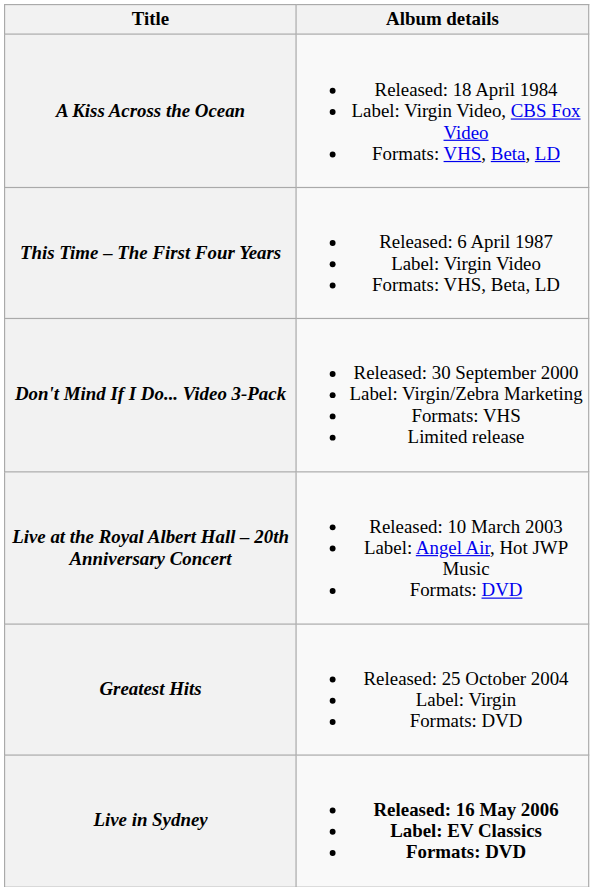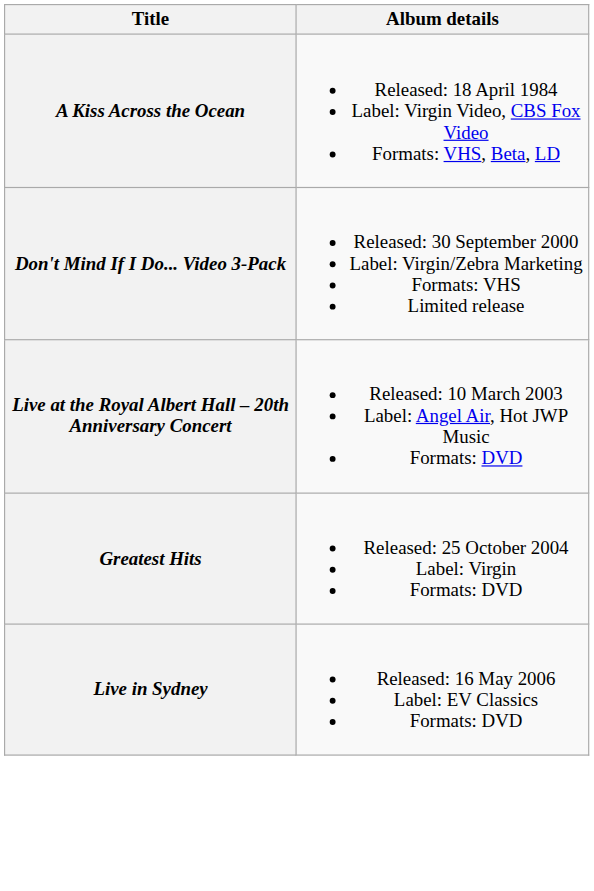 <table class="wikitable plainrowheaders" style="text-align:center;">
 <tr>
 <th scope="col" style="width:15em;">Title</th>
 <th scope="col" style="width:15em;">Album details</th>
 </tr>
 <tr>
 <th scope="row"><em>A Kiss Across the Ocean</em></th>
 <td><br><ul><li>Released: 18 April 1984</li><li>Label: Virgin Video, <a href='#'>CBS Fox Video</a></li><li>Formats: <a href='#'>VHS</a>, <a href='#'>Beta</a>, <a href='#'>LD</a></li></ul></td>
-</tr>
-<tr>
-<th scope="row"><em>This Time – The First Four Years</em></th>
-<td><br><ul><li>Released: 6 April 1987</li><li>Label: Virgin Video</li><li>Formats: VHS, Beta, LD</li></ul></td>
 </tr>
 <tr>
 <th scope="row"><em>Don't Mind If I Do... Video 3-Pack</em></th>
 <td><br><ul><li>Released: 30 September 2000</li><li>Label: Virgin/Zebra Marketing</li><li>Formats: VHS</li><li>Limited release</li></ul></td>
 </tr>
 <tr>
 <th scope="row"><em>Live at the Royal Albert Hall – 20th Anniversary Concert</em></th>
 <td><br><ul><li>Released: 10 March 2003</li><li>Label: <a href='#'>Angel Air</a>, Hot JWP Music</li><li>Formats: <a href='#'>DVD</a></li></ul></td>
 </tr>
 <tr>
 <th scope="row"><em>Greatest Hits</em></th>
 <td><br><ul><li>Released: 25 October 2004</li><li>Label: Virgin</li><li>Formats: DVD</li></ul></td>
 </tr>
 <tr>
 <th scope="row"><em>Live in Sydney</em></th>
-<td><strong><br><ul><li>Released: 16 May 2006</li><li>Label: EV Classics</li><li>Formats: DVD</li></ul></strong></td>
+<td><br><ul><li>Released: 16 May 2006</li><li>Label: EV Classics</li><li>Formats: DVD</li></ul></td>
 </tr>
 </table>
